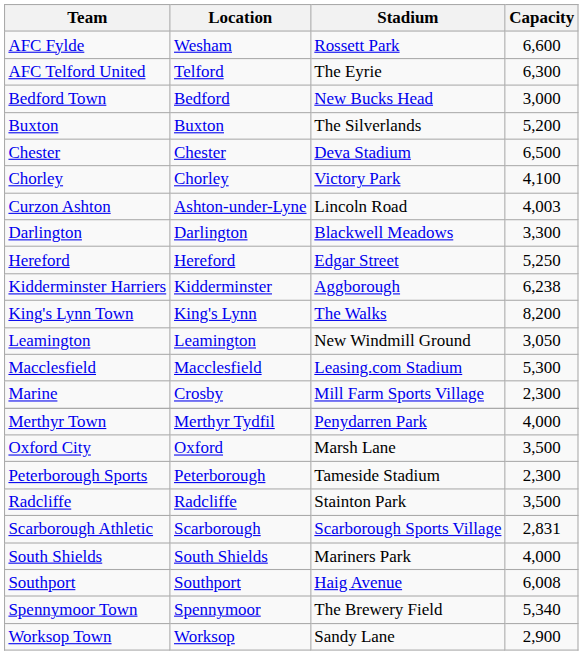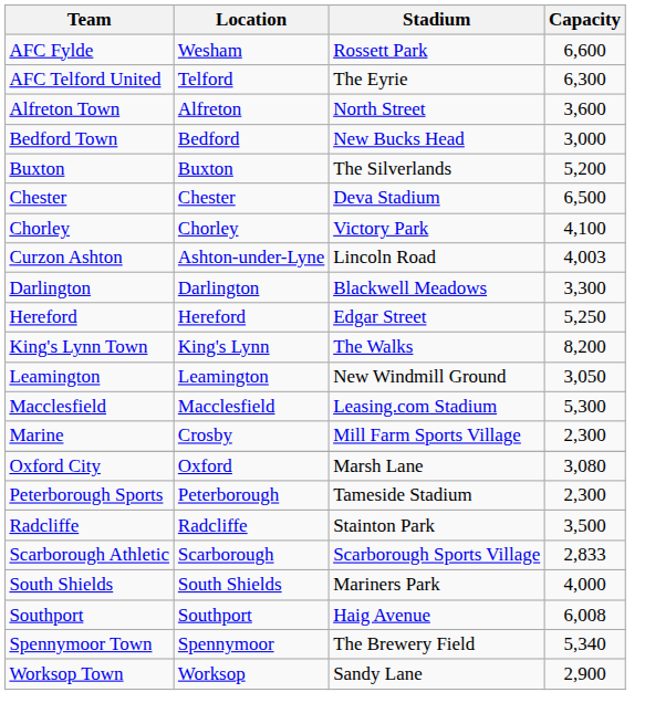 <table class="wikitable sortable">
 <tr>
 <th>Team</th>
 <th>Location</th>
 <th>Stadium</th>
 <th>Capacity</th>
 </tr>
 <tr>
 <td><a href='#'>AFC Fylde</a></td>
 <td><a href='#'>Wesham</a></td>
 <td><a href='#'>Rossett Park</a></td>
 <td align="center">6,600</td>
 </tr>
 <tr>
 <td><a href='#'>AFC Telford United</a></td>
 <td><a href='#'>Telford</a></td>
 <td>The Eyrie</td>
 <td align="center">6,300</td>
+</tr>
+<tr>
+<td><a href='#'>Alfreton Town</a></td>
+<td><a href='#'>Alfreton</a></td>
+<td><a href='#'>North Street</a></td>
+<td align="center">3,600</td>
 </tr>
 <tr>
 <td><a href='#'>Bedford Town</a></td>
 <td><a href='#'>Bedford</a></td>
 <td><a href='#'>New Bucks Head</a></td>
 <td align="center">3,000</td>
 </tr>
 <tr>
 <td><a href='#'>Buxton</a></td>
 <td><a href='#'>Buxton</a></td>
 <td>The Silverlands</td>
 <td align="center">5,200</td>
 </tr>
 <tr>
 <td><a href='#'>Chester</a></td>
 <td><a href='#'>Chester</a></td>
 <td><a href='#'>Deva Stadium</a></td>
 <td align="center">6,500</td>
 </tr>
 <tr>
 <td><a href='#'>Chorley</a></td>
 <td><a href='#'>Chorley</a></td>
 <td><a href='#'>Victory Park</a></td>
 <td align="center">4,100</td>
 </tr>
 <tr>
 <td><a href='#'>Curzon Ashton</a></td>
 <td><a href='#'>Ashton-under-Lyne</a></td>
 <td>Lincoln Road</td>
 <td align="center">4,003</td>
 </tr>
 <tr>
 <td><a href='#'>Darlington</a></td>
 <td><a href='#'>Darlington</a></td>
 <td><a href='#'>Blackwell Meadows</a></td>
 <td align="center">3,300</td>
 </tr>
 <tr>
 <td><a href='#'>Hereford</a></td>
 <td><a href='#'>Hereford</a></td>
 <td><a href='#'>Edgar Street</a></td>
 <td align="center">5,250</td>
 </tr>
 <tr>
-<td><a href='#'>Kidderminster Harriers</a></td>
-<td><a href='#'>Kidderminster</a></td>
-<td><a href='#'>Aggborough</a></td>
-<td align="center">6,238</td>
-</tr>
-<tr>
 <td><a href='#'>King's Lynn Town</a></td>
 <td><a href='#'>King's Lynn</a></td>
 <td><a href='#'>The Walks</a></td>
 <td align="center">8,200</td>
 </tr>
 <tr>
 <td><a href='#'>Leamington</a></td>
 <td><a href='#'>Leamington</a></td>
 <td>New Windmill Ground</td>
 <td align="center">3,050</td>
 </tr>
 <tr>
 <td><a href='#'>Macclesfield</a></td>
 <td><a href='#'>Macclesfield</a></td>
 <td><a href='#'>Leasing.com Stadium</a></td>
 <td align="center">5,300</td>
 </tr>
 <tr>
 <td><a href='#'>Marine</a></td>
 <td><a href='#'>Crosby</a></td>
 <td><a href='#'>Mill Farm Sports Village</a></td>
 <td align="center">2,300</td>
 </tr>
 <tr>
 </tr>
 <tr>
-<td><a href='#'>Merthyr Town</a></td>
-<td><a href='#'>Merthyr Tydfil</a></td>
-<td><a href='#'>Penydarren Park</a></td>
-<td align="center">4,000</td>
-</tr>
-<tr>
 <td><a href='#'>Oxford City</a></td>
 <td><a href='#'>Oxford</a> </td>
 <td>Marsh Lane</td>
-<td align="center">3,500</td>
+<td align="center">3,080</td>
 </tr>
 <tr>
 <td><a href='#'>Peterborough Sports</a></td>
 <td><a href='#'>Peterborough</a></td>
 <td>Tameside Stadium</td>
 <td align="center">2,300</td>
 </tr>
 <tr>
 <td><a href='#'>Radcliffe</a></td>
 <td><a href='#'>Radcliffe</a></td>
 <td>Stainton Park</td>
 <td align="center">3,500</td>
 </tr>
 <tr>
 <td><a href='#'>Scarborough Athletic</a></td>
 <td><a href='#'>Scarborough</a></td>
 <td><a href='#'>Scarborough Sports Village</a></td>
-<td align="center">2,831</td>
+<td align="center">2,833</td>
 </tr>
 <tr>
 <td><a href='#'>South Shields</a></td>
 <td><a href='#'>South Shields</a></td>
 <td>Mariners Park</td>
 <td align="center">4,000</td>
 </tr>
 <tr>
 <td><a href='#'>Southport</a></td>
 <td><a href='#'>Southport</a></td>
 <td><a href='#'>Haig Avenue</a></td>
 <td align="center">6,008</td>
 </tr>
 <tr>
 <td><a href='#'>Spennymoor Town</a></td>
 <td><a href='#'>Spennymoor</a></td>
 <td>The Brewery Field</td>
 <td align="center">5,340</td>
 </tr>
 <tr>
 <td><a href='#'>Worksop Town</a></td>
 <td><a href='#'>Worksop</a></td>
 <td>Sandy Lane</td>
 <td align="center">2,900</td>
 </tr>
 </table>
